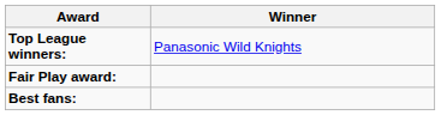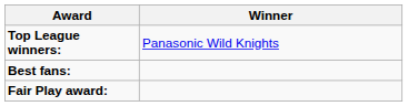 <table class="wikitable" style="font-size:95%; text-align:left;">
 <tr>
 <th style="width:150px;">Award</th>
 <th style="width:300px;">Winner</th>
 </tr>
 <tr>
 <td><strong>Top League winners:</strong></td>
 <td><a href='#'>Panasonic Wild Knights</a></td>
 </tr>
 <tr>
+<td><strong>Best fans:</strong></td>
+<td></td>
+</tr>
+<tr>
 <td><strong>Fair Play award:</strong></td>
 <td></td>
 </tr>
-<tr>
-<td><strong>Best fans:</strong></td>
-<td></td>
-</tr>
 </table>
